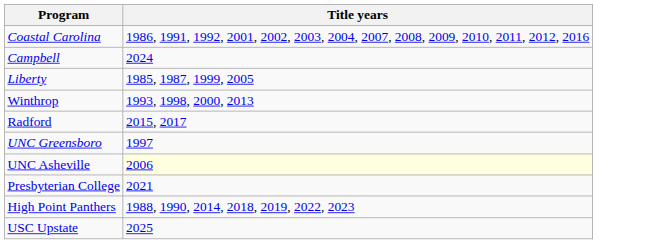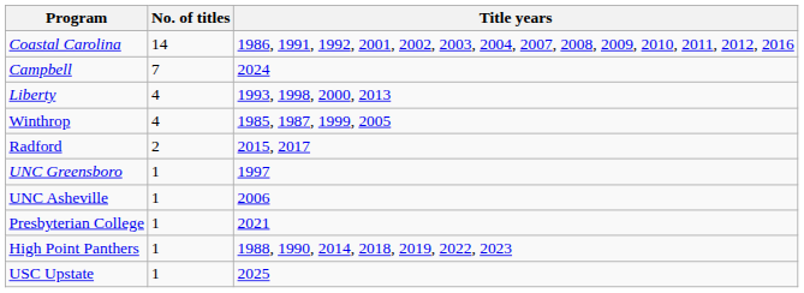 <table class="wikitable sortable">
 <tr>
 <th>Program</th>
+<th>No. of titles</th>
 <th>Title years</th>
 </tr>
 <tr>
 <td><em><a href='#'>Coastal Carolina</a></em></td>
+<td>14</td>
 <td><a href='#'>1986</a>, <a href='#'>1991</a>, <a href='#'>1992</a>, <a href='#'>2001</a>, <a href='#'>2002</a>, <a href='#'>2003</a>, <a href='#'>2004</a>, <a href='#'>2007</a>, <a href='#'>2008</a>, <a href='#'>2009</a>, <a href='#'>2010</a>, <a href='#'>2011</a>, <a href='#'>2012</a>, <a href='#'>2016</a></td>
 </tr>
 <tr>
 <td><em><a href='#'>Campbell</a></em></td>
+<td>7</td>
 <td><a href='#'>2024</a></td>
 </tr>
 <tr>
 <td><em><a href='#'>Liberty</a></em></td>
+<td>4</td>
+<td><a href='#'>1993</a>, <a href='#'>1998</a>, <a href='#'>2000</a>, <a href='#'>2013</a></td>
+</tr>
+<tr>
+<td><a href='#'>Winthrop</a></td>
+<td>4</td>
 <td><a href='#'>1985</a>, <a href='#'>1987</a>, <a href='#'>1999</a>, <a href='#'>2005</a></td>
 </tr>
 <tr>
-<td><a href='#'>Winthrop</a></td>
-<td><a href='#'>1993</a>, <a href='#'>1998</a>, <a href='#'>2000</a>, <a href='#'>2013</a></td>
-</tr>
-<tr>
 <td><a href='#'>Radford</a></td>
+<td>2</td>
 <td><a href='#'>2015</a>, <a href='#'>2017</a></td>
 </tr>
 <tr>
 <td><em><a href='#'>UNC Greensboro</a></em></td>
+<td>1</td>
 <td><a href='#'>1997</a></td>
 </tr>
 <tr>
 <td><a href='#'>UNC Asheville</a></td>
-<td style="background: lightyellow;"><a href='#'>2006</a></td>
+<td>1</td>
+<td><a href='#'>2006</a></td>
 </tr>
 <tr>
 <td><a href='#'>Presbyterian College</a></td>
+<td>1</td>
 <td><a href='#'>2021</a></td>
 </tr>
 <tr>
 <td><a href='#'>High Point Panthers</a></td>
+<td>1</td>
 <td><a href='#'>1988</a>, <a href='#'>1990</a>, <a href='#'>2014</a>, <a href='#'>2018</a>, <a href='#'>2019</a>, <a href='#'>2022</a>, <a href='#'>2023</a></td>
 </tr>
 <tr>
 <td><a href='#'>USC Upstate</a></td>
+<td>1</td>
 <td><a href='#'>2025</a></td>
 </tr>
 </table>
